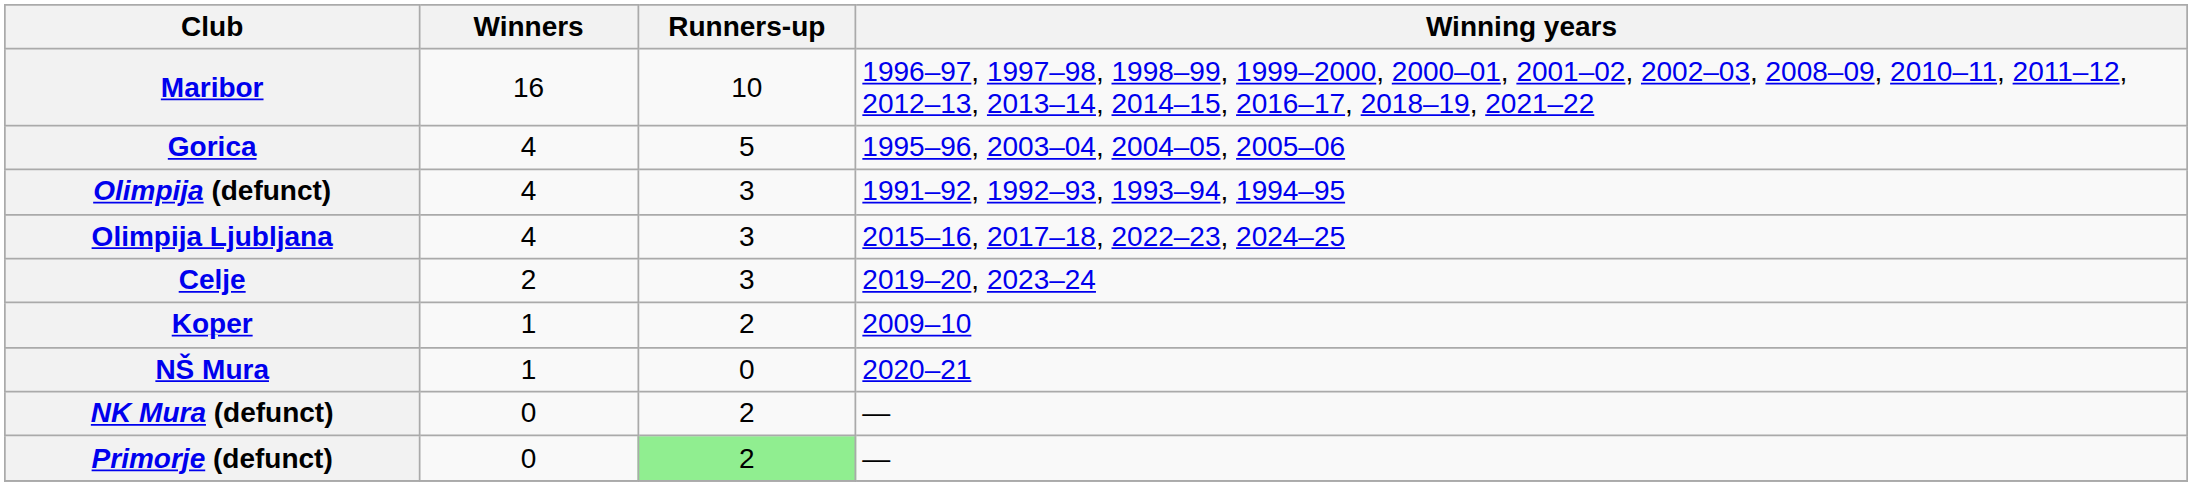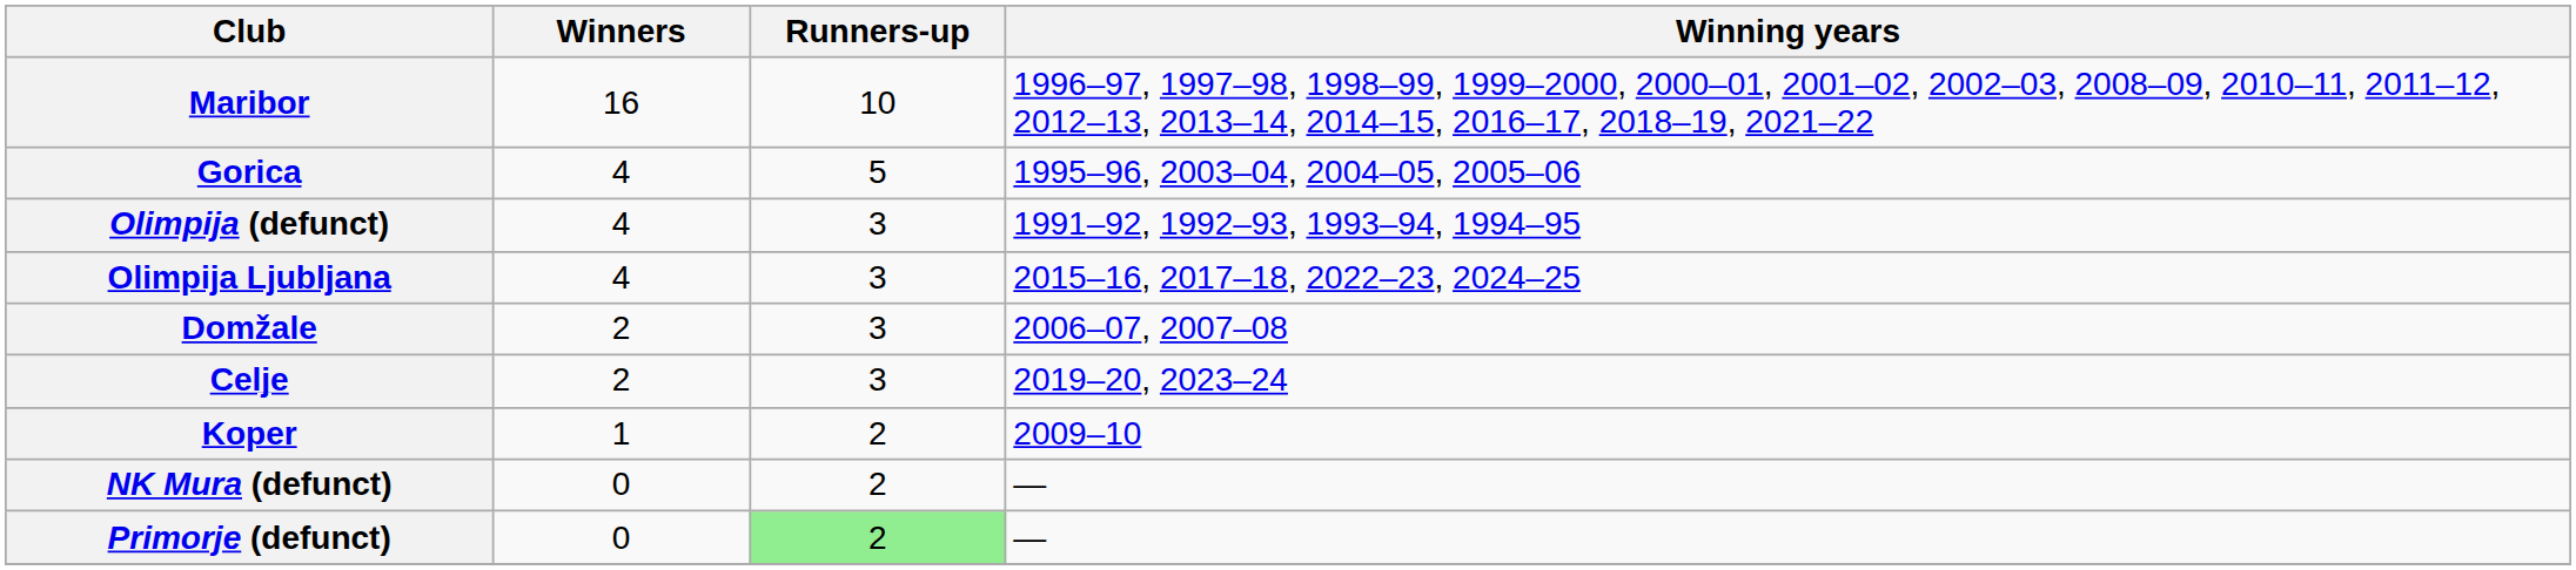 <table class="wikitable">
 <tr>
 <th scope="col" style="width:19%;">Club</th>
 <th scope="col" style="width:10%;">Winners</th>
 <th scope="col" style="width:10%;">Runners-up</th>
 <th scope="col" style="width:61%;">Winning years</th>
 </tr>
 <tr>
 <th scope="row"><a href='#'>Maribor</a></th>
 <td align=center>16</td>
 <td align=center>10</td>
 <td><a href='#'>1996–97</a>, <a href='#'>1997–98</a>, <a href='#'>1998–99</a>, <a href='#'>1999–2000</a>, <a href='#'>2000–01</a>, <a href='#'>2001–02</a>, <a href='#'>2002–03</a>, <a href='#'>2008–09</a>, <a href='#'>2010–11</a>, <a href='#'>2011–12</a>, <a href='#'>2012–13</a>, <a href='#'>2013–14</a>, <a href='#'>2014–15</a>, <a href='#'>2016–17</a>, <a href='#'>2018–19</a>, <a href='#'>2021–22</a></td>
 </tr>
 <tr>
 <th scope="row"><a href='#'>Gorica</a></th>
 <td align=center>4</td>
 <td align=center>5</td>
 <td><a href='#'>1995–96</a>, <a href='#'>2003–04</a>, <a href='#'>2004–05</a>, <a href='#'>2005–06</a></td>
 </tr>
 <tr>
 <th scope="row"><em><a href='#'>Olimpija</a></em> (defunct)</th>
 <td align=center>4</td>
 <td align=center>3</td>
 <td><a href='#'>1991–92</a>, <a href='#'>1992–93</a>, <a href='#'>1993–94</a>, <a href='#'>1994–95</a></td>
 </tr>
 <tr>
 <th scope="row"><a href='#'>Olimpija Ljubljana</a></th>
 <td align=center>4</td>
 <td align=center>3</td>
 <td><a href='#'>2015–16</a>, <a href='#'>2017–18</a>, <a href='#'>2022–23</a>, <a href='#'>2024–25</a></td>
 </tr>
 <tr>
+<th scope="row"><a href='#'>Domžale</a></th>
+<td align=center>2</td>
+<td align=center>3</td>
+<td><a href='#'>2006–07</a>, <a href='#'>2007–08</a></td>
+</tr>
+<tr>
 <th scope="row"><a href='#'>Celje</a></th>
 <td align=center>2</td>
 <td align=center>3</td>
 <td><a href='#'>2019–20</a>, <a href='#'>2023–24</a></td>
 </tr>
 <tr>
 <th scope="row"><a href='#'>Koper</a></th>
 <td align=center>1</td>
 <td align=center>2</td>
 <td><a href='#'>2009–10</a></td>
-</tr>
-<tr>
-<th scope="row"><a href='#'>NŠ Mura</a></th>
-<td align=center>1</td>
-<td align=center>0</td>
-<td><a href='#'>2020–21</a></td>
 </tr>
 <tr>
 <th scope="row"><em><a href='#'>NK Mura</a></em> (defunct)</th>
 <td align=center>0</td>
 <td align=center>2</td>
 <td>—</td>
 </tr>
 <tr>
 <th scope="row"><em><a href='#'>Primorje</a></em> (defunct)</th>
 <td align=center>0</td>
 <td align=center style="background: lightgreen;">2</td>
 <td>—</td>
 </tr>
 <tr>
 </tr>
 </table>
